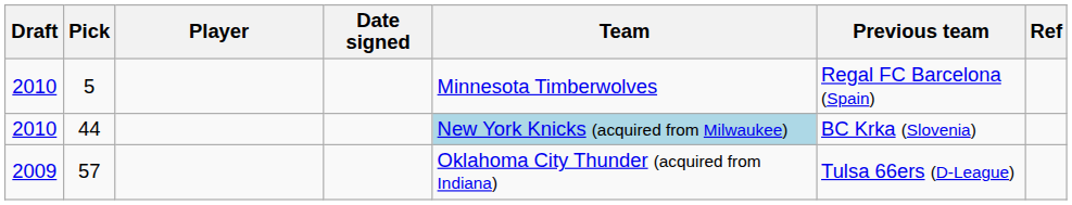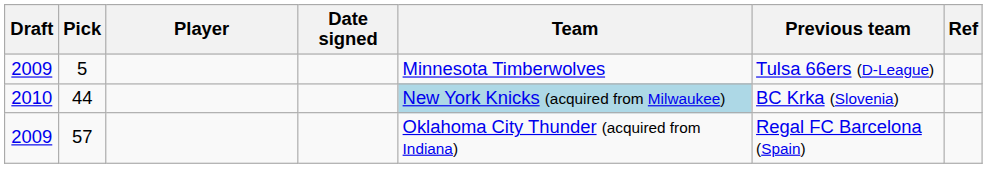 <table class="wikitable sortable" style="text-align:left">
 <tr>
 <th style="width:40px">Draft</th>
 <th style="width:30px">Pick</th>
 <th style="width:160px">Player</th>
 <th style="width:80px">Date signed</th>
 <th style="width:300px">Team</th>
 <th style="width:160px">Previous team</th>
 <th class="unsortbale">Ref</th>
 </tr>
 <tr>
-<td align=center><a href='#'>2010</a></td>
+<td align=center><a href='#'>2009</a></td>
 <td align=center>5</td>
 <td></td>
 <td align=center></td>
 <td><a href='#'>Minnesota Timberwolves</a></td>
-<td><a href='#'>Regal FC Barcelona</a> <small>(<a href='#'>Spain</a>)</small></td>
+<td><a href='#'>Tulsa 66ers</a> <small>(<a href='#'>D-League</a>)</small></td>
 <td align=center></td>
 </tr>
 <tr>
 <td align=center><a href='#'>2010</a></td>
 <td align=center>44</td>
 <td></td>
 <td align=center></td>
 <td style="background: lightblue;"><a href='#'>New York Knicks</a> <small>(acquired from <a href='#'>Milwaukee</a>)</small></td>
 <td><a href='#'>BC Krka</a> <small>(<a href='#'>Slovenia</a>)</small></td>
 <td align=center></td>
 </tr>
 <tr>
 <td align=center><a href='#'>2009</a></td>
 <td align=center>57</td>
 <td></td>
 <td align=center></td>
 <td><a href='#'>Oklahoma City Thunder</a> <small>(acquired from <a href='#'>Indiana</a>)</small></td>
-<td><a href='#'>Tulsa 66ers</a> <small>(<a href='#'>D-League</a>)</small></td>
+<td><a href='#'>Regal FC Barcelona</a> <small>(<a href='#'>Spain</a>)</small></td>
 <td align=center></td>
 </tr>
 </table>
